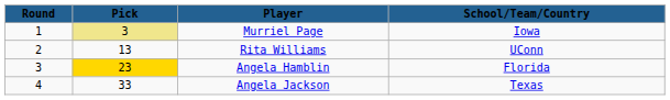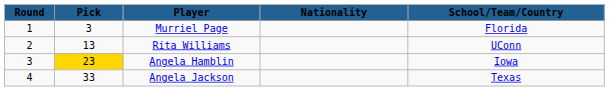 <table class="wikitable" style="text-align:center; width:60em">
 <tr>
 <th style="background: #236192" width="2%"><span>Round</span></th>
 <th style="background: #236192" width="5%"><span>Pick</span></th>
 <th style="background: #236192" width="10%"><span>Player</span></th>
+<th style="background: #236192" width="10%"><span>Nationality</span></th>
 <th style="background: #236192" width="10%"><span>School/Team/Country</span></th>
 </tr>
 <tr>
 <td>1</td>
-<td style="background: khaki;">3</td>
+<td>3</td>
 <td><a href='#'>Murriel Page</a></td>
-<td><a href='#'>Iowa</a></td>
+<td></td>
+<td><a href='#'>Florida</a></td>
 </tr>
 <tr>
 <td>2</td>
 <td>13</td>
 <td><a href='#'>Rita Williams</a></td>
+<td></td>
 <td><a href='#'>UConn</a></td>
 </tr>
 <tr>
 <td>3</td>
 <td style="background: gold;">23</td>
 <td><a href='#'>Angela Hamblin</a></td>
-<td><a href='#'>Florida</a></td>
+<td></td>
+<td><a href='#'>Iowa</a></td>
 </tr>
 <tr>
 <td>4</td>
 <td>33</td>
 <td><a href='#'>Angela Jackson</a></td>
+<td></td>
 <td><a href='#'>Texas</a></td>
 </tr>
 </table>
